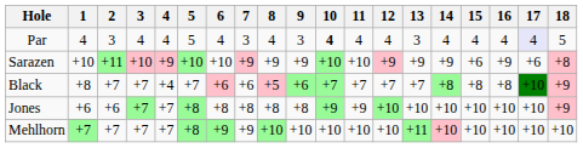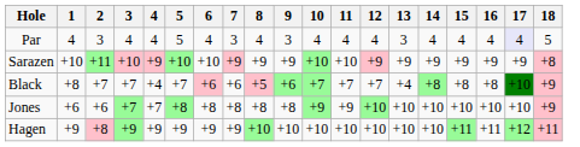 <table class="wikitable" style="text-align:center">
 <tr>
 <th>Hole</th>
 <th>1</th>
 <th>2</th>
 <th>3</th>
 <th>4</th>
 <th>5</th>
 <th>6</th>
 <th>7</th>
 <th>8</th>
 <th>9</th>
 <th>10</th>
 <th>11</th>
 <th>12</th>
 <th>13</th>
 <th>14</th>
 <th>15</th>
 <th>16</th>
 <th>17</th>
 <th>18</th>
 </tr>
 <tr>
 <td>Par</td>
 <td>4</td>
 <td>3</td>
 <td>4</td>
 <td>4</td>
 <td>5</td>
 <td>4</td>
 <td>3</td>
 <td>4</td>
 <td>3</td>
-<td><strong>4</strong></td>
+<td>4</td>
 <td>4</td>
 <td>4</td>
 <td>3</td>
 <td>4</td>
 <td>4</td>
 <td>4</td>
 <td style="background: lavender;">4</td>
 <td>5</td>
 </tr>
 <tr>
 <td align=left> Sarazen</td>
 <td>+10</td>
 <td style="background: PaleGreen;">+11</td>
 <td style="background: Pink;">+10</td>
 <td style="background: Pink;">+9</td>
 <td style="background: PaleGreen;">+10</td>
 <td>+10</td>
 <td style="background: Pink;">+9</td>
 <td>+9</td>
 <td>+9</td>
 <td style="background: PaleGreen;">+10</td>
 <td>+10</td>
 <td style="background: Pink;">+9</td>
 <td>+9</td>
 <td>+9</td>
-<td>+6</td>
 <td>+9</td>
-<td>+6</td>
+<td>+9</td>
+<td>+9</td>
 <td style="background: Pink;">+8</td>
 </tr>
 <tr>
 <td align=left> Black</td>
 <td>+8</td>
 <td>+7</td>
 <td>+7</td>
 <td>+4</td>
 <td>+7</td>
 <td style="background: Pink;">+6</td>
 <td>+6</td>
 <td style="background: Pink;">+5</td>
 <td style="background: PaleGreen;">+6</td>
 <td style="background: PaleGreen;">+7</td>
 <td>+7</td>
 <td>+7</td>
-<td>+7</td>
+<td>+4</td>
 <td style="background: PaleGreen;">+8</td>
 <td>+8</td>
 <td>+8</td>
 <td style="background: Green;">+10</td>
 <td style="background: Pink;">+9</td>
 </tr>
 <tr>
 <td align=left> Jones</td>
 <td>+6</td>
 <td>+6</td>
 <td style="background: PaleGreen;">+7</td>
 <td>+7</td>
 <td style="background: PaleGreen;">+8</td>
 <td>+8</td>
 <td>+8</td>
 <td>+8</td>
 <td>+8</td>
 <td style="background: PaleGreen;">+9</td>
 <td>+9</td>
 <td style="background: PaleGreen;">+10</td>
 <td>+10</td>
 <td>+10</td>
 <td>+10</td>
 <td>+10</td>
 <td>+10</td>
 <td style="background: Pink;">+9</td>
 </tr>
 <tr>
-<td align=left> Mehlhorn</td>
-<td style="background: PaleGreen;">+7</td>
-<td>+7</td>
-<td>+7</td>
-<td>+7</td>
-<td style="background: PaleGreen;">+8</td>
+<td align=left> Hagen</td>
+<td>+9</td>
+<td style="background: Pink;">+8</td>
 <td style="background: PaleGreen;">+9</td>
+<td>+9</td>
+<td>+9</td>
+<td>+9</td>
 <td>+9</td>
 <td style="background: PaleGreen;">+10</td>
 <td>+10</td>
 <td>+10</td>
 <td>+10</td>
 <td>+10</td>
-<td style="background: PaleGreen;">+11</td>
-<td style="background: Pink;">+10</td>
 <td>+10</td>
 <td>+10</td>
-<td>+10</td>
-<td>+10</td>
+<td style="background: PaleGreen;">+11</td>
+<td>+11</td>
+<td style="background: PaleGreen;">+12</td>
+<td style="background: Pink;">+11</td>
 </tr>
 </table>
